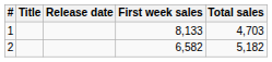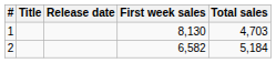 <table class="wikitable" style="text-align:center;">
 <tr>
 <th>#</th>
 <th>Title</th>
 <th>Release date</th>
 <th>First week sales</th>
 <th>Total sales</th>
 </tr>
 <tr>
 <td>1</td>
 <td align="left"></td>
 <td></td>
-<td align="right">8,133</td>
+<td align="right">8,130</td>
 <td align="right">4,703</td>
 </tr>
 <tr>
 <td>2</td>
 <td align="left"></td>
 <td></td>
 <td align="right">6,582</td>
-<td align="right">5,182</td>
+<td align="right">5,184</td>
 </tr>
 </table>
